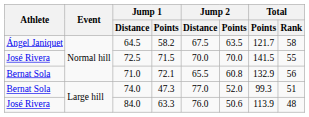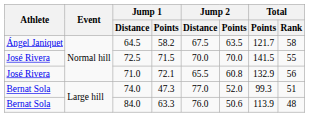 <table class="wikitable" style="font-size:90%">
 <tr>
 <th rowspan="2">Athlete</th>
 <th rowspan="2">Event</th>
 <th colspan="2">Jump 1</th>
 <th colspan="2">Jump 2</th>
 <th colspan="2">Total</th>
 </tr>
 <tr>
 <th>Distance</th>
 <th>Points</th>
 <th>Distance</th>
 <th>Points</th>
 <th>Points</th>
 <th>Rank</th>
 </tr>
 <tr>
 <td><a href='#'>Ángel Janiquet</a></td>
 <td rowspan="3">Normal hill</td>
 <td align="center">64.5</td>
 <td align="center">58.2</td>
 <td align="center">67.5</td>
 <td align="center">63.5</td>
 <td align="center">121.7</td>
 <td align="center">58</td>
 </tr>
 <tr>
 <td><a href='#'>José Rivera</a></td>
 <td align="center">72.5</td>
 <td align="center">71.5</td>
 <td align="center">70.0</td>
 <td align="center">70.0</td>
 <td align="center">141.5</td>
 <td align="center">55</td>
 </tr>
 <tr>
-<td><a href='#'>Bernat Sola</a></td>
+<td><a href='#'>José Rivera</a></td>
 <td align="center">71.0</td>
 <td align="center">72.1</td>
 <td align="center">65.5</td>
 <td align="center">60.8</td>
 <td align="center">132.9</td>
 <td align="center">56</td>
 </tr>
 <tr>
 <td><a href='#'>Bernat Sola</a></td>
 <td rowspan="2">Large hill</td>
 <td align="center">74.0</td>
 <td align="center">47.3</td>
 <td align="center">77.0</td>
 <td align="center">52.0</td>
 <td align="center">99.3</td>
 <td align="center">51</td>
 </tr>
 <tr>
-<td><a href='#'>José Rivera</a></td>
+<td><a href='#'>Bernat Sola</a></td>
 <td align="center">84.0</td>
 <td align="center">63.3</td>
 <td align="center">76.0</td>
 <td align="center">50.6</td>
 <td align="center">113.9</td>
 <td align="center">48</td>
 </tr>
 </table>
